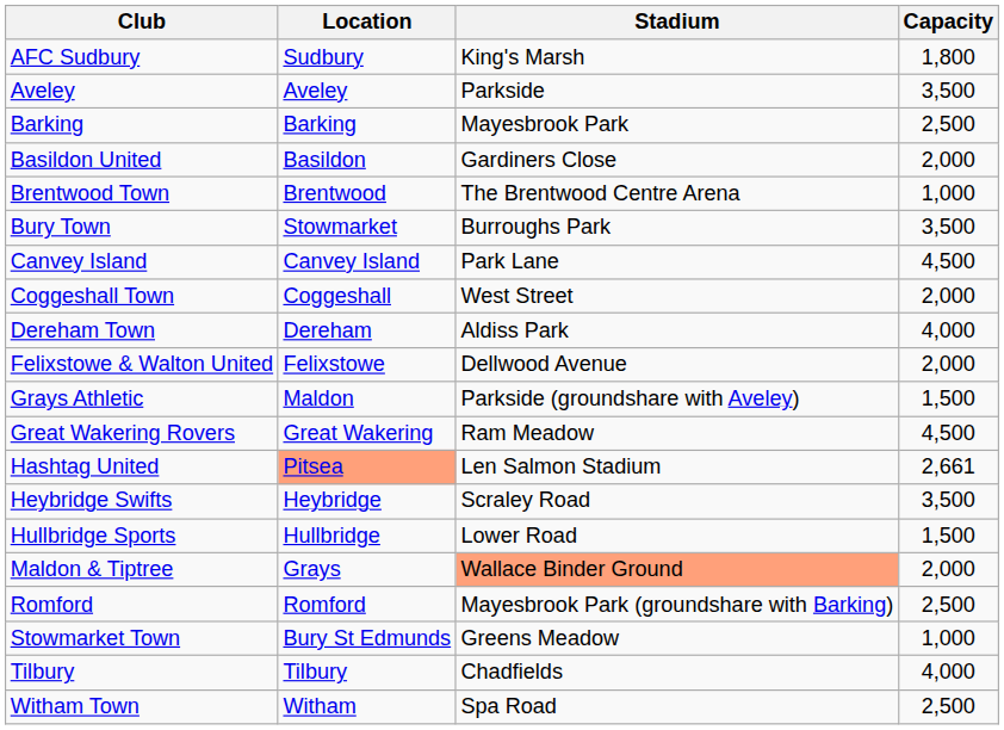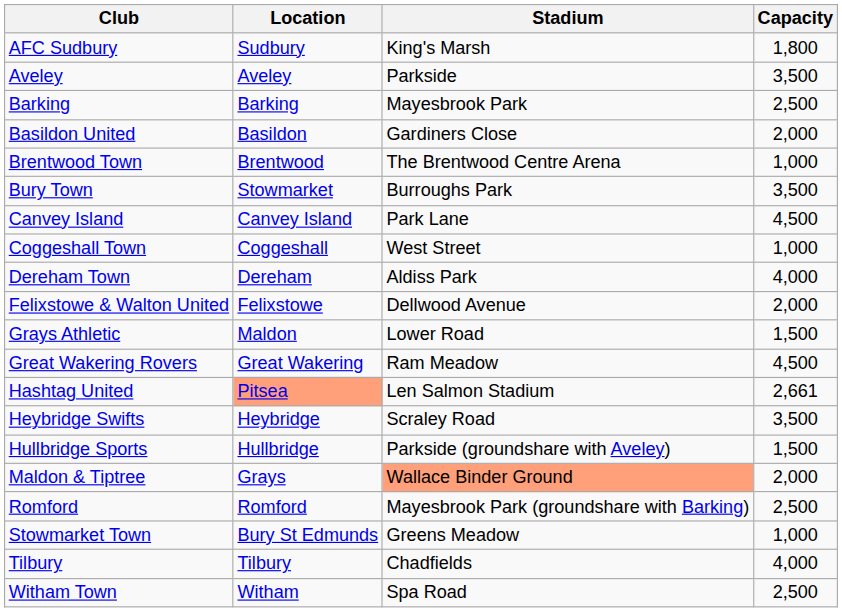 <table class="wikitable sortable">
 <tr>
 <th>Club</th>
 <th>Location</th>
 <th>Stadium</th>
 <th>Capacity</th>
 </tr>
 <tr>
 <td><a href='#'>AFC Sudbury</a></td>
 <td><a href='#'>Sudbury</a></td>
 <td>King's Marsh</td>
 <td align="center">1,800</td>
 </tr>
 <tr>
 <td><a href='#'>Aveley</a></td>
 <td><a href='#'>Aveley</a></td>
 <td>Parkside</td>
 <td align="center">3,500</td>
 </tr>
 <tr>
 <td><a href='#'>Barking</a></td>
 <td><a href='#'>Barking</a></td>
 <td>Mayesbrook Park</td>
 <td align="center">2,500</td>
 </tr>
 <tr>
 <td><a href='#'>Basildon United</a></td>
 <td><a href='#'>Basildon</a></td>
 <td>Gardiners Close</td>
 <td align="center">2,000</td>
 </tr>
 <tr>
 <td><a href='#'>Brentwood Town</a></td>
 <td><a href='#'>Brentwood</a></td>
 <td>The Brentwood Centre Arena</td>
 <td align="center">1,000</td>
 </tr>
 <tr>
 <td><a href='#'>Bury Town</a></td>
 <td><a href='#'>Stowmarket</a></td>
 <td>Burroughs Park</td>
 <td align="center">3,500</td>
 </tr>
 <tr>
 <td><a href='#'>Canvey Island</a></td>
 <td><a href='#'>Canvey Island</a></td>
 <td>Park Lane</td>
 <td align="center">4,500</td>
 </tr>
 <tr>
 <td><a href='#'>Coggeshall Town</a></td>
 <td><a href='#'>Coggeshall</a></td>
 <td>West Street</td>
-<td align="center">2,000</td>
+<td align="center">1,000</td>
 </tr>
 <tr>
 <td><a href='#'>Dereham Town</a></td>
 <td><a href='#'>Dereham</a></td>
 <td>Aldiss Park</td>
 <td align="center">4,000</td>
 </tr>
 <tr>
 <td><a href='#'>Felixstowe & Walton United</a></td>
 <td><a href='#'>Felixstowe</a></td>
 <td>Dellwood Avenue</td>
 <td align="center">2,000</td>
 </tr>
 <tr>
 <td><a href='#'>Grays Athletic</a></td>
 <td><a href='#'>Maldon</a></td>
-<td>Parkside (groundshare with <a href='#'>Aveley</a>)</td>
+<td>Lower Road</td>
 <td align="center">1,500</td>
 </tr>
 <tr>
 <td><a href='#'>Great Wakering Rovers</a></td>
 <td><a href='#'>Great Wakering</a></td>
 <td>Ram Meadow</td>
 <td align="center">4,500</td>
 </tr>
 <tr>
 <td><a href='#'>Hashtag United</a></td>
 <td style="background: lightsalmon;"><a href='#'>Pitsea</a></td>
 <td>Len Salmon Stadium</td>
 <td align="center">2,661</td>
 </tr>
 <tr>
 <td><a href='#'>Heybridge Swifts</a></td>
 <td><a href='#'>Heybridge</a></td>
 <td>Scraley Road</td>
 <td align="center">3,500</td>
 </tr>
 <tr>
 <td><a href='#'>Hullbridge Sports</a></td>
 <td><a href='#'>Hullbridge</a></td>
-<td>Lower Road</td>
+<td>Parkside (groundshare with <a href='#'>Aveley</a>)</td>
 <td align="center">1,500</td>
 </tr>
 <tr>
 <td><a href='#'>Maldon & Tiptree</a></td>
 <td><a href='#'>Grays</a></td>
 <td style="background: lightsalmon;">Wallace Binder Ground</td>
 <td align="center">2,000</td>
 </tr>
 <tr>
 <td><a href='#'>Romford</a></td>
 <td><a href='#'>Romford</a></td>
 <td>Mayesbrook Park (groundshare with <a href='#'>Barking</a>)</td>
 <td align="center">2,500</td>
 </tr>
 <tr>
 <td><a href='#'>Stowmarket Town</a></td>
 <td><a href='#'>Bury St Edmunds</a></td>
 <td>Greens Meadow</td>
 <td align="center">1,000</td>
 </tr>
 <tr>
 <td><a href='#'>Tilbury</a></td>
 <td><a href='#'>Tilbury</a></td>
 <td>Chadfields</td>
 <td align="center">4,000</td>
 </tr>
 <tr>
 <td><a href='#'>Witham Town</a></td>
 <td><a href='#'>Witham</a></td>
 <td>Spa Road</td>
 <td align="center">2,500</td>
 </tr>
 </table>
